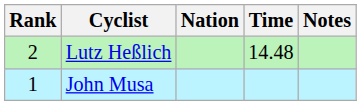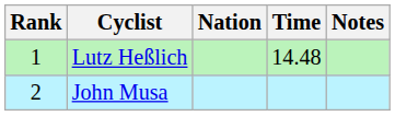 <table class="wikitable sortable" style="text-align:center;">
 <tr>
 <th>Rank</th>
 <th>Cyclist</th>
 <th>Nation</th>
 <th>Time</th>
 <th>Notes</th>
 </tr>
 <tr bgcolor=bbf3bb>
-<td>2</td>
+<td>1</td>
 <td align=left><a href='#'>Lutz Heßlich</a></td>
 <td align=left></td>
 <td>14.48</td>
 <td></td>
 </tr>
 <tr bgcolor=bbf3ff>
-<td>1</td>
+<td>2</td>
 <td align=left><a href='#'>John Musa</a></td>
 <td align=left></td>
 <td></td>
 <td></td>
 </tr>
 </table>
